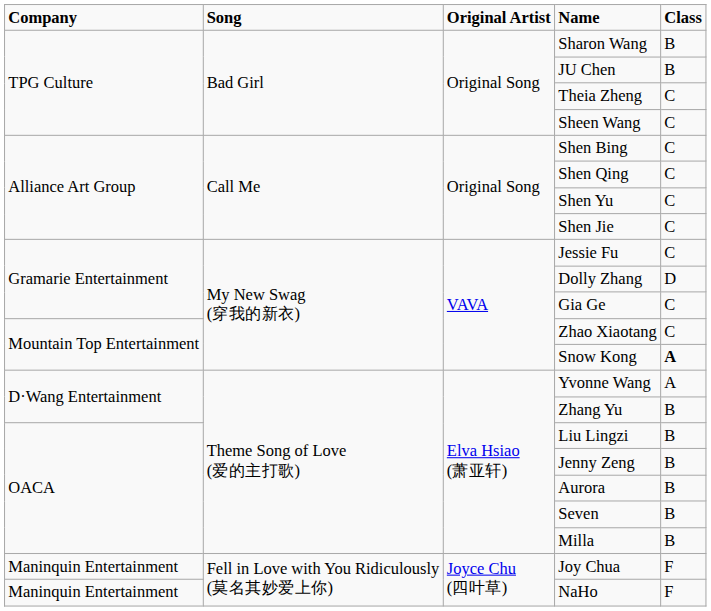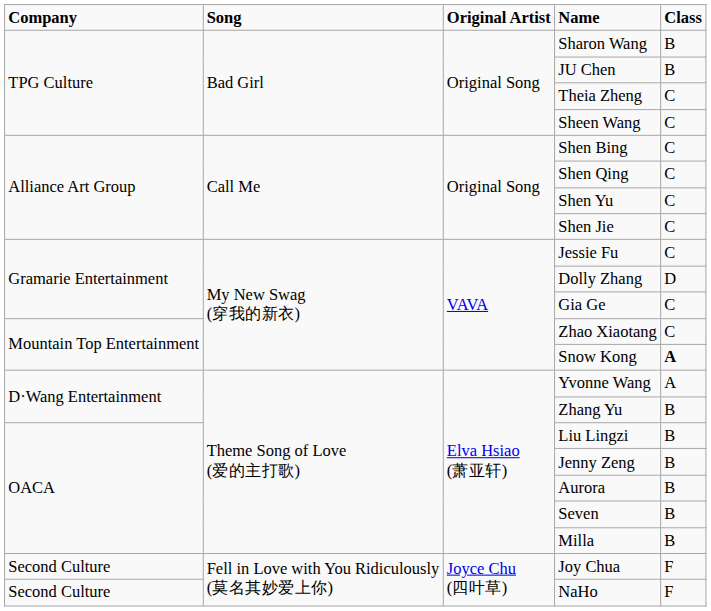 <table class="wikitable mw-collapsible mw-collapsed">
 <tr>
 <td><strong>Company</strong></td>
 <td><strong>Song</strong></td>
 <td><strong>Original Artist</strong></td>
 <td><strong>Name</strong></td>
 <td><strong>Class</strong></td>
 </tr>
 <tr>
 <td rowspan="4">TPG Culture</td>
 <td rowspan="4">Bad Girl</td>
 <td rowspan="4">Original Song</td>
 <td>Sharon Wang</td>
 <td>B</td>
 </tr>
 <tr>
 <td>JU Chen</td>
 <td>B</td>
 </tr>
 <tr>
 <td>Theia Zheng</td>
 <td>C</td>
 </tr>
 <tr>
 <td>Sheen Wang</td>
 <td>C</td>
 </tr>
 <tr>
 <td rowspan="4">Alliance Art Group</td>
 <td rowspan="4">Call Me</td>
 <td rowspan="4">Original Song</td>
 <td>Shen Bing</td>
 <td>C</td>
 </tr>
 <tr>
 <td>Shen Qing</td>
 <td>C</td>
 </tr>
 <tr>
 <td>Shen Yu</td>
 <td>C</td>
 </tr>
 <tr>
 <td>Shen Jie</td>
 <td>C</td>
 </tr>
 <tr>
 <td rowspan="3">Gramarie Entertainment</td>
 <td rowspan="5">My New Swag<br>(穿我的新衣)</td>
 <td rowspan="5"><a href='#'>VAVA</a></td>
 <td>Jessie Fu</td>
 <td>C</td>
 </tr>
 <tr>
 <td>Dolly Zhang</td>
 <td>D</td>
 </tr>
 <tr>
 <td>Gia Ge</td>
 <td>C</td>
 </tr>
 <tr>
 <td rowspan="2">Mountain Top Entertainment</td>
 <td>Zhao Xiaotang</td>
 <td>C</td>
 </tr>
 <tr>
 <td>Snow Kong</td>
 <td><strong>A</strong></td>
 </tr>
 <tr>
 <td rowspan="2">D·Wang Entertainment</td>
 <td rowspan="7">Theme Song of Love<br>(爱的主打歌)</td>
 <td rowspan="7"><a href='#'>Elva Hsiao</a><br>(萧亚轩)</td>
 <td>Yvonne Wang</td>
 <td>A</td>
 </tr>
 <tr>
 <td>Zhang Yu</td>
 <td>B</td>
 </tr>
 <tr>
 <td rowspan="5">OACA</td>
 <td>Liu Lingzi</td>
 <td>B</td>
 </tr>
 <tr>
 <td>Jenny Zeng</td>
 <td>B</td>
 </tr>
 <tr>
 <td>Aurora</td>
 <td>B</td>
 </tr>
 <tr>
 <td>Seven</td>
 <td>B</td>
 </tr>
 <tr>
 <td>Milla</td>
 <td>B</td>
 </tr>
 <tr>
-<td>Maninquin Entertainment</td>
+<td>Second Culture</td>
 <td rowspan="2">Fell in Love with You Ridiculously<br>(莫名其妙爱上你)</td>
 <td rowspan="2"><a href='#'>Joyce Chu</a><br>(四叶草)</td>
 <td>Joy Chua</td>
 <td>F</td>
 </tr>
 <tr>
-<td>Maninquin Entertainment</td>
+<td>Second Culture</td>
 <td>NaHo</td>
 <td>F</td>
 </tr>
 </table>
